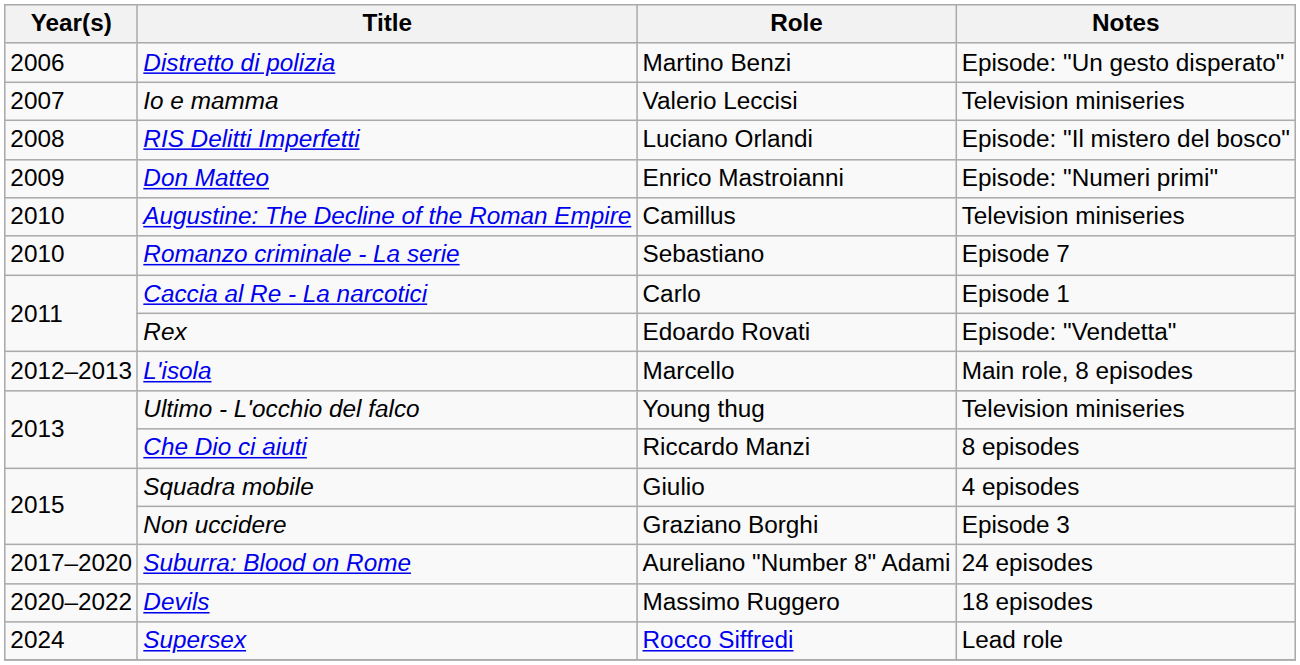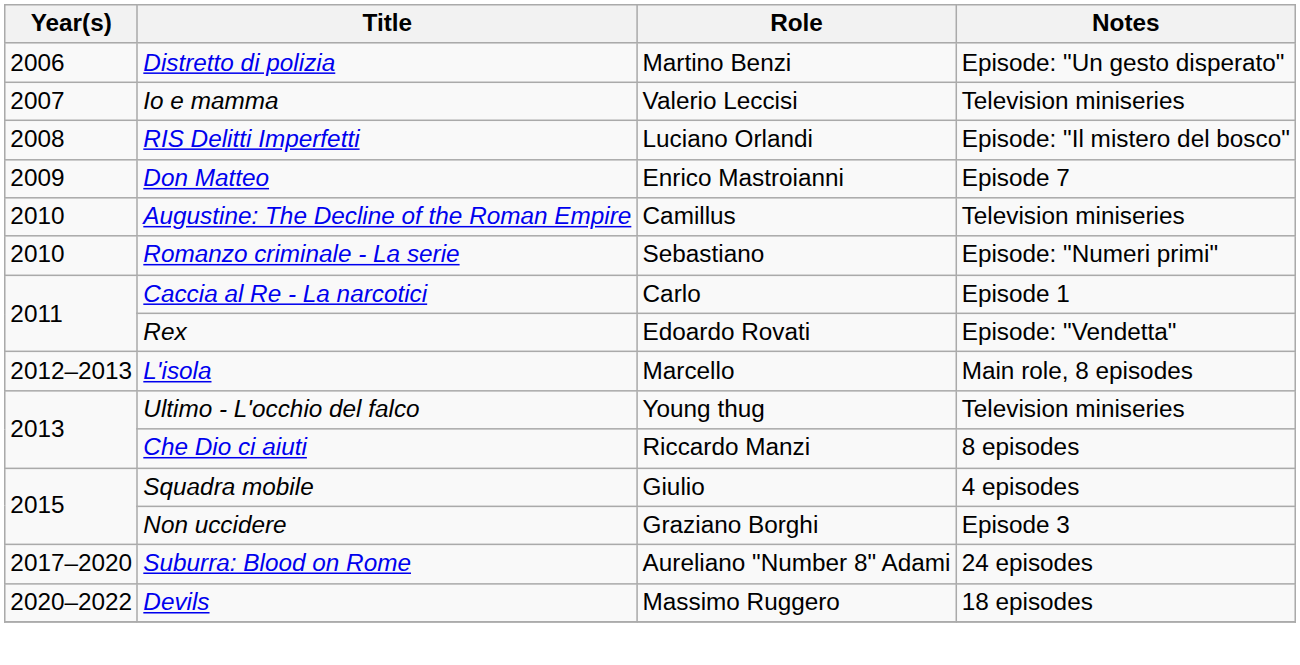 <table class="wikitable sortable">
 <tr>
 <th>Year(s)</th>
 <th>Title</th>
 <th>Role</th>
 <th class="unsortable">Notes</th>
 </tr>
 <tr>
 <td>2006</td>
 <td><em><a href='#'>Distretto di polizia</a></em></td>
 <td>Martino Benzi</td>
 <td>Episode: "Un gesto disperato"</td>
 </tr>
 <tr>
 <td>2007</td>
 <td><em>Io e mamma</em></td>
 <td>Valerio Leccisi</td>
 <td>Television miniseries</td>
 </tr>
 <tr>
 <td>2008</td>
 <td><em><a href='#'>RIS Delitti Imperfetti</a></em></td>
 <td>Luciano Orlandi</td>
 <td>Episode: "Il mistero del bosco"</td>
 </tr>
 <tr>
 <td>2009</td>
 <td><em><a href='#'>Don Matteo</a></em></td>
 <td>Enrico Mastroianni</td>
-<td>Episode: "Numeri primi"</td>
+<td>Episode 7</td>
 </tr>
 <tr>
 <td>2010</td>
 <td><em><a href='#'>Augustine: The Decline of the Roman Empire</a></em></td>
 <td>Camillus</td>
 <td>Television miniseries</td>
 </tr>
 <tr>
 <td>2010</td>
 <td><em><a href='#'>Romanzo criminale - La serie</a></em></td>
 <td>Sebastiano</td>
-<td>Episode 7</td>
+<td>Episode: "Numeri primi"</td>
 </tr>
 <tr>
 <td rowspan=2>2011</td>
 <td><em><a href='#'>Caccia al Re - La narcotici</a></em></td>
 <td>Carlo</td>
 <td>Episode 1</td>
 </tr>
 <tr>
 <td><em>Rex</em></td>
 <td>Edoardo Rovati</td>
 <td>Episode: "Vendetta"</td>
 </tr>
 <tr>
 <td>2012–2013</td>
 <td><em><a href='#'>L'isola</a></em></td>
 <td>Marcello</td>
 <td>Main role, 8 episodes</td>
 </tr>
 <tr>
 <td rowspan=2>2013</td>
 <td><em>Ultimo - L'occhio del falco</em></td>
 <td>Young thug</td>
 <td>Television miniseries</td>
 </tr>
 <tr>
 <td><em><a href='#'>Che Dio ci aiuti</a></em></td>
 <td>Riccardo Manzi</td>
 <td>8 episodes</td>
 </tr>
 <tr>
 <td rowspan=2>2015</td>
 <td><em>Squadra mobile</em></td>
 <td>Giulio</td>
 <td>4 episodes</td>
 </tr>
 <tr>
 <td><em>Non uccidere</em></td>
 <td>Graziano Borghi</td>
 <td>Episode 3</td>
 </tr>
 <tr>
 <td>2017–2020</td>
 <td><em><a href='#'>Suburra: Blood on Rome</a></em></td>
 <td>Aureliano "Number 8" Adami</td>
 <td>24 episodes</td>
 </tr>
 <tr>
 <td>2020–2022</td>
 <td><em><a href='#'>Devils</a></em></td>
 <td>Massimo Ruggero</td>
 <td>18 episodes</td>
 </tr>
 <tr>
-<td>2024</td>
-<td><em><a href='#'>Supersex</a></em></td>
-<td><a href='#'>Rocco Siffredi</a></td>
-<td>Lead role</td>
-</tr>
-<tr>
 </tr>
 </table>
